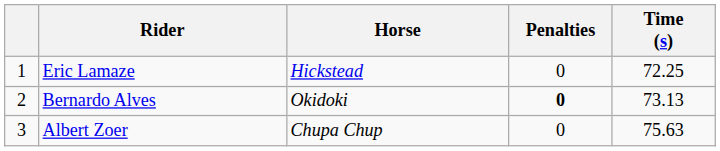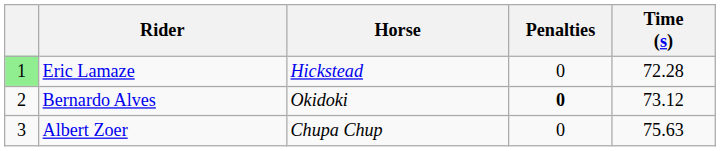 <table class="wikitable" style="font-size: 90%">
 <tr>
 <th width=20></th>
 <th width=190>Rider</th>
 <th width=170>Horse</th>
 <th width=75>Penalties</th>
 <th width=75>Time<br>(<a href='#'>s</a>)</th>
 </tr>
 <tr>
-<td align=center>1</td>
+<td align=center style="background: lightgreen;">1</td>
 <td> <a href='#'>Eric Lamaze</a></td>
 <td><em><a href='#'>Hickstead</a></em></td>
 <td align=center>0</td>
-<td align=center>72.25</td>
+<td align=center>72.28</td>
 </tr>
 <tr>
 <td align=center>2</td>
 <td> <a href='#'>Bernardo Alves</a></td>
 <td><em>Okidoki</em></td>
 <td align=center><strong>0</strong></td>
-<td align=center>73.13</td>
+<td align=center>73.12</td>
 </tr>
 <tr>
 <td align=center>3</td>
 <td> <a href='#'>Albert Zoer</a></td>
 <td><em>Chupa Chup</em></td>
 <td align=center>0</td>
 <td align=center>75.63</td>
 </tr>
 </table>
